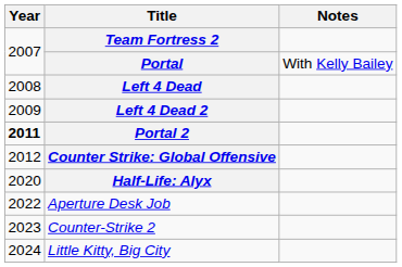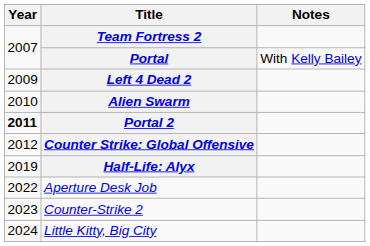 <table class="wikitable plainrowheaders">
 <tr>
 <th>Year</th>
 <th>Title</th>
 <th>Notes</th>
 </tr>
 <tr>
 <td rowspan="2">2007</td>
 <th scope="row"><em><a href='#'>Team Fortress 2</a></em></th>
 <td></td>
 </tr>
 <tr>
 <th scope="row"><em><a href='#'>Portal</a></em></th>
 <td>With <a href='#'>Kelly Bailey</a></td>
 </tr>
 <tr>
-<td>2008</td>
-<th scope="row"><em><a href='#'>Left 4 Dead</a></em></th>
+<td>2009</td>
+<th scope="row"><em><a href='#'>Left 4 Dead 2</a></em></th>
 <td></td>
 </tr>
 <tr>
-<td>2009</td>
-<th scope="row"><em><a href='#'>Left 4 Dead 2</a></em></th>
+<td>2010</td>
+<th scope="row"><em><a href='#'>Alien Swarm</a></em></th>
 <td></td>
 </tr>
 <tr>
 <td><strong>2011</strong></td>
 <th scope="row"><em><a href='#'>Portal 2</a></em></th>
 <td></td>
 </tr>
 <tr>
 <td>2012</td>
 <th scope="row"><em><a href='#'>Counter Strike: Global Offensive</a></em></th>
 <td></td>
 </tr>
 <tr>
-<td>2020</td>
+<td>2019</td>
 <th scope="row"><em><a href='#'>Half-Life: Alyx</a></em></th>
 <td></td>
 </tr>
 <tr>
 <td>2022</td>
 <td><em><a href='#'>Aperture Desk Job</a></em></td>
 <td></td>
 </tr>
 <tr>
 <td>2023</td>
 <td><em><a href='#'>Counter-Strike 2</a></em></td>
 <td></td>
 </tr>
 <tr>
 <td>2024</td>
 <td><em><a href='#'>Little Kitty, Big City</a></em></td>
 <td></td>
 </tr>
 </table>
